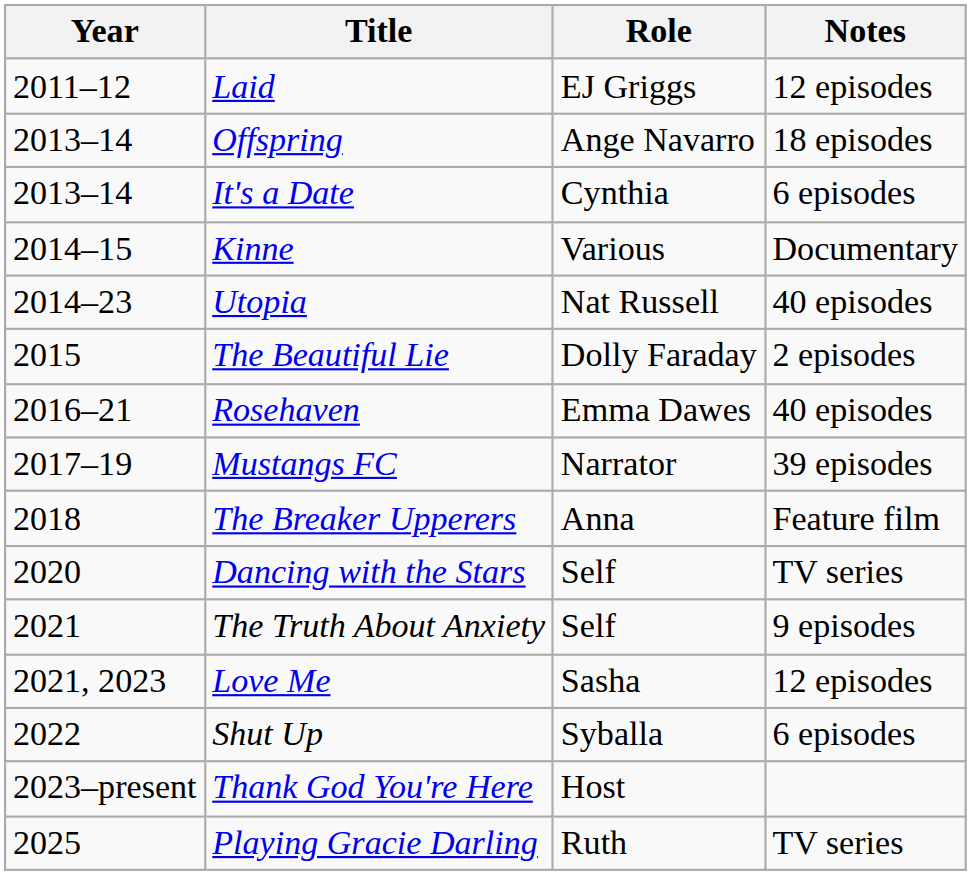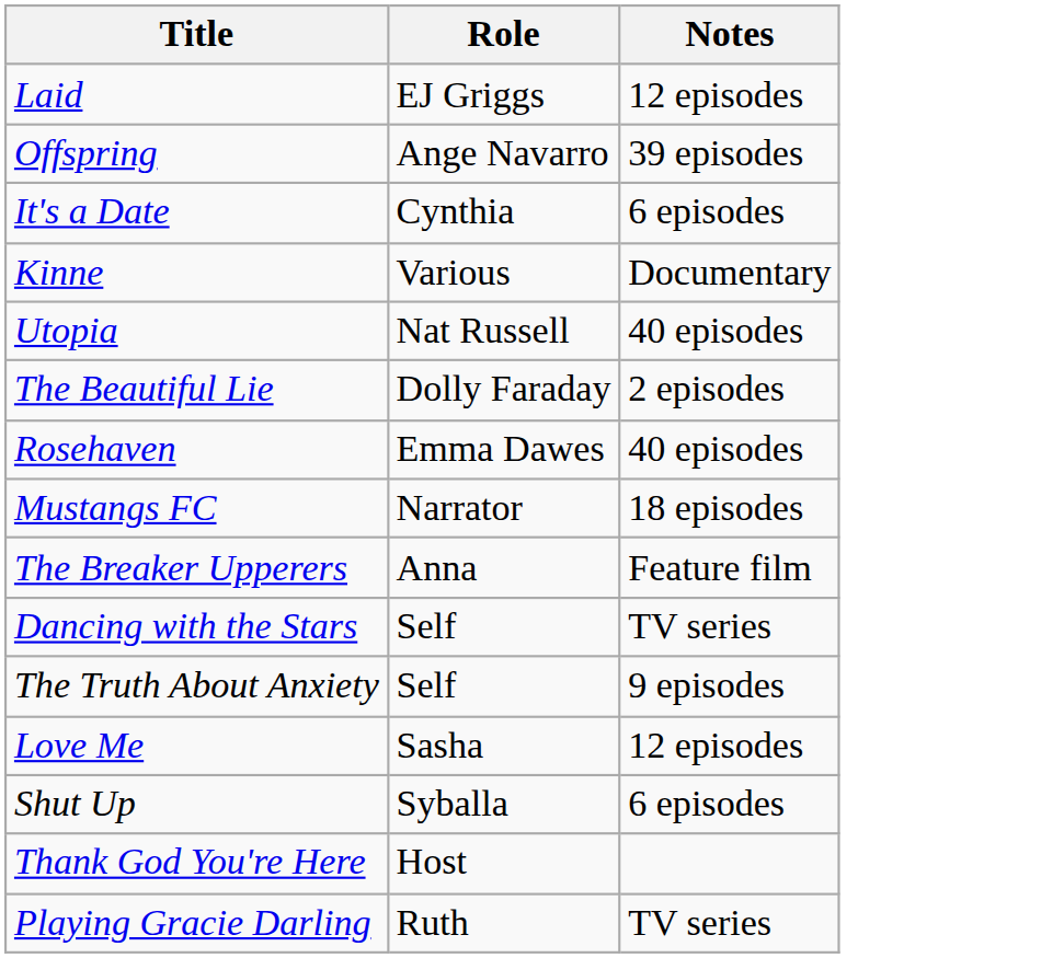 <table class="wikitable sortable">
 <tr>
-<th>Year</th>
 <th>Title</th>
 <th>Role</th>
 <th class="unsortable">Notes</th>
 </tr>
 <tr>
-<td>2011–12</td>
 <td><em><a href='#'>Laid</a></em></td>
 <td>EJ Griggs</td>
 <td>12 episodes</td>
 </tr>
 <tr>
-<td>2013–14</td>
 <td><em><a href='#'>Offspring</a></em></td>
 <td>Ange Navarro</td>
-<td>18 episodes</td>
+<td>39 episodes</td>
 </tr>
 <tr>
-<td>2013–14</td>
 <td><em><a href='#'>It's a Date</a></em></td>
 <td>Cynthia</td>
 <td>6 episodes</td>
 </tr>
 <tr>
-<td>2014–15</td>
 <td><em><a href='#'>Kinne</a></em></td>
 <td>Various</td>
 <td>Documentary</td>
 </tr>
 <tr>
-<td>2014–23</td>
 <td><em><a href='#'>Utopia</a></em></td>
 <td>Nat Russell</td>
 <td>40 episodes</td>
 </tr>
 <tr>
-<td>2015</td>
 <td><em><a href='#'>The Beautiful Lie</a></em></td>
 <td>Dolly Faraday</td>
 <td>2 episodes</td>
 </tr>
 <tr>
-<td>2016–21</td>
 <td><em><a href='#'>Rosehaven</a></em></td>
 <td>Emma Dawes</td>
 <td>40 episodes</td>
 </tr>
 <tr>
-<td>2017–19</td>
 <td><em><a href='#'>Mustangs FC</a></em></td>
 <td>Narrator</td>
-<td>39 episodes</td>
+<td>18 episodes</td>
 </tr>
 <tr>
-<td>2018</td>
 <td><em><a href='#'>The Breaker Upperers</a></em></td>
 <td>Anna</td>
 <td>Feature film</td>
 </tr>
 <tr>
-<td>2020</td>
 <td><em><a href='#'>Dancing with the Stars</a></em></td>
 <td>Self</td>
 <td>TV series</td>
 </tr>
 <tr>
-<td>2021</td>
 <td><em>The Truth About Anxiety</em></td>
 <td>Self</td>
 <td>9 episodes</td>
 </tr>
 <tr>
-<td>2021, 2023</td>
 <td><em><a href='#'>Love Me</a></em></td>
 <td>Sasha</td>
 <td>12 episodes</td>
 </tr>
 <tr>
-<td>2022</td>
 <td><em>Shut Up</em></td>
 <td>Syballa</td>
 <td>6 episodes</td>
 </tr>
 <tr>
-<td>2023–present</td>
 <td><em><a href='#'>Thank God You're Here</a></em></td>
 <td>Host</td>
 <td></td>
 </tr>
 <tr>
-<td>2025</td>
 <td><em><a href='#'>Playing Gracie Darling</a></em></td>
 <td>Ruth</td>
 <td>TV series</td>
 </tr>
 </table>
